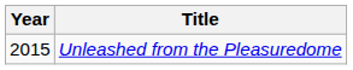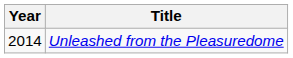 <table class="wikitable">
 <tr>
 <th>Year</th>
 <th>Title</th>
 </tr>
 <tr>
-<td>2015</td>
+<td>2014</td>
 <td><em><a href='#'>Unleashed from the Pleasuredome</a></em></td>
 </tr>
 </table>
